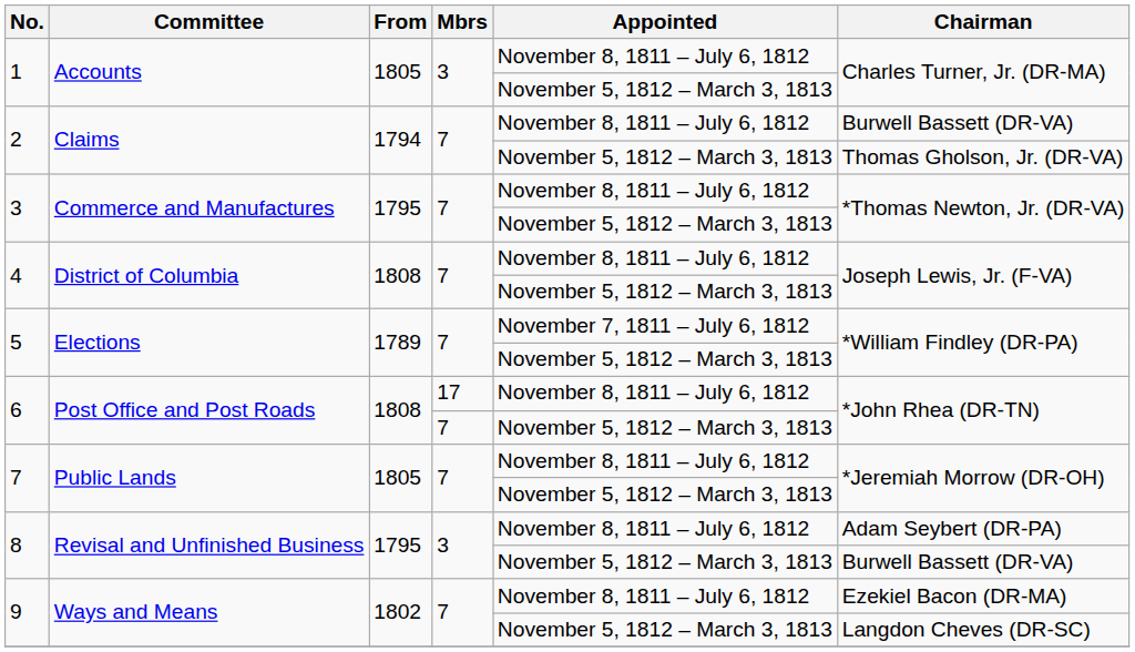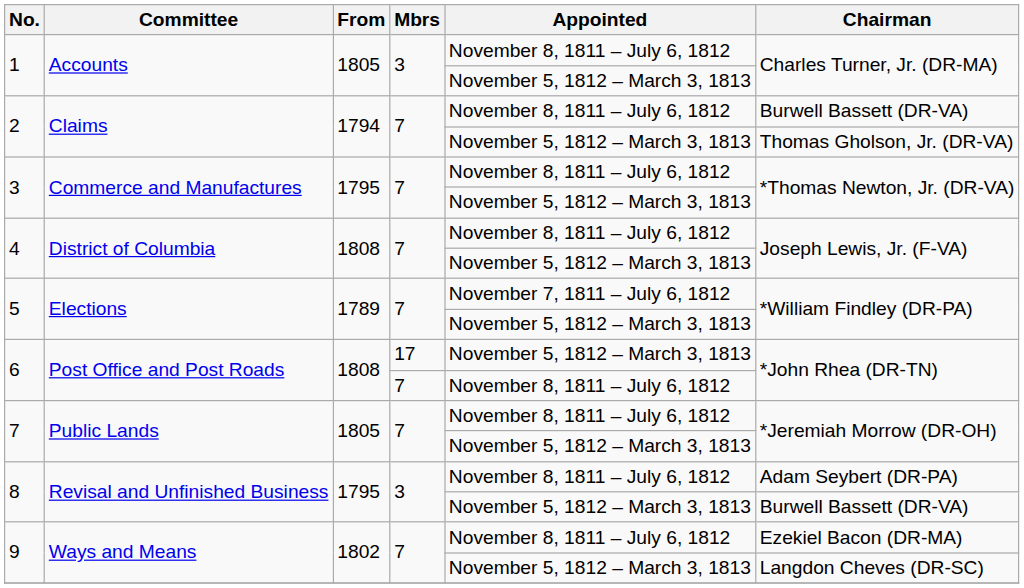 <table class="wikitable">
 <tr valign=bottom>
 <th>No.</th>
 <th>Committee</th>
 <th>From</th>
 <th>Mbrs</th>
 <th>Appointed</th>
 <th>Chairman</th>
 </tr>
 <tr>
 <td rowspan=2>1</td>
 <td rowspan=2><a href='#'>Accounts</a></td>
 <td rowspan=2>1805</td>
 <td rowspan=2>3</td>
 <td>November 8, 1811 – July 6, 1812</td>
 <td rowspan=2>Charles Turner, Jr. (DR-MA)</td>
 </tr>
 <tr>
 <td>November 5, 1812 – March 3, 1813</td>
 </tr>
 <tr>
 <td rowspan=2>2</td>
 <td rowspan=2><a href='#'>Claims</a></td>
 <td rowspan=2>1794</td>
 <td rowspan=2>7</td>
 <td>November 8, 1811 – July 6, 1812</td>
 <td>Burwell Bassett (DR-VA)</td>
 </tr>
 <tr>
 <td>November 5, 1812 – March 3, 1813</td>
 <td>Thomas Gholson, Jr. (DR-VA)</td>
 </tr>
 <tr>
 <td rowspan=2>3</td>
 <td rowspan=2><a href='#'>Commerce and Manufactures</a></td>
 <td rowspan=2>1795</td>
 <td rowspan=2>7</td>
 <td>November 8, 1811 – July 6, 1812</td>
 <td rowspan=2>*Thomas Newton, Jr. (DR-VA)</td>
 </tr>
 <tr>
 <td>November 5, 1812 – March 3, 1813</td>
 </tr>
 <tr>
 <td rowspan=2>4</td>
 <td rowspan=2><a href='#'>District of Columbia</a></td>
 <td rowspan=2>1808</td>
 <td rowspan=2>7</td>
 <td>November 8, 1811 – July 6, 1812</td>
 <td rowspan=2>Joseph Lewis, Jr. (F-VA)</td>
 </tr>
 <tr>
 <td>November 5, 1812 – March 3, 1813</td>
 </tr>
 <tr>
 <td rowspan=2>5</td>
 <td rowspan=2><a href='#'>Elections</a></td>
 <td rowspan=2>1789</td>
 <td rowspan=2>7</td>
 <td>November 7, 1811 – July 6, 1812</td>
 <td rowspan=2>*William Findley (DR-PA)</td>
 </tr>
 <tr>
 <td>November 5, 1812 – March 3, 1813</td>
 </tr>
 <tr>
 <td rowspan=2>6</td>
 <td rowspan=2><a href='#'>Post Office and Post Roads</a></td>
 <td rowspan=2>1808</td>
 <td>17</td>
-<td>November 8, 1811 – July 6, 1812</td>
+<td>November 5, 1812 – March 3, 1813</td>
 <td rowspan=2>*John Rhea (DR-TN)</td>
 </tr>
 <tr>
 <td>7</td>
-<td>November 5, 1812 – March 3, 1813</td>
+<td>November 8, 1811 – July 6, 1812</td>
 </tr>
 <tr>
 <td rowspan=2>7</td>
 <td rowspan=2><a href='#'>Public Lands</a></td>
 <td rowspan=2>1805</td>
 <td rowspan=2>7</td>
 <td>November 8, 1811 – July 6, 1812</td>
 <td rowspan=2>*Jeremiah Morrow (DR-OH)</td>
 </tr>
 <tr>
 <td>November 5, 1812 – March 3, 1813</td>
 </tr>
 <tr>
 <td rowspan=2>8</td>
 <td rowspan=2><a href='#'>Revisal and Unfinished Business</a></td>
 <td rowspan=2>1795</td>
 <td rowspan=2>3</td>
 <td>November 8, 1811 – July 6, 1812</td>
 <td>Adam Seybert (DR-PA)</td>
 </tr>
 <tr>
 <td>November 5, 1812 – March 3, 1813</td>
 <td>Burwell Bassett (DR-VA)</td>
 </tr>
 <tr>
 <td rowspan=2>9</td>
 <td rowspan=2><a href='#'>Ways and Means</a></td>
 <td rowspan=2>1802</td>
 <td rowspan=2>7</td>
 <td>November 8, 1811 – July 6, 1812</td>
 <td>Ezekiel Bacon (DR-MA)</td>
 </tr>
 <tr>
 <td>November 5, 1812 – March 3, 1813</td>
 <td>Langdon Cheves (DR-SC)</td>
 </tr>
 <tr>
 </tr>
 </table>
